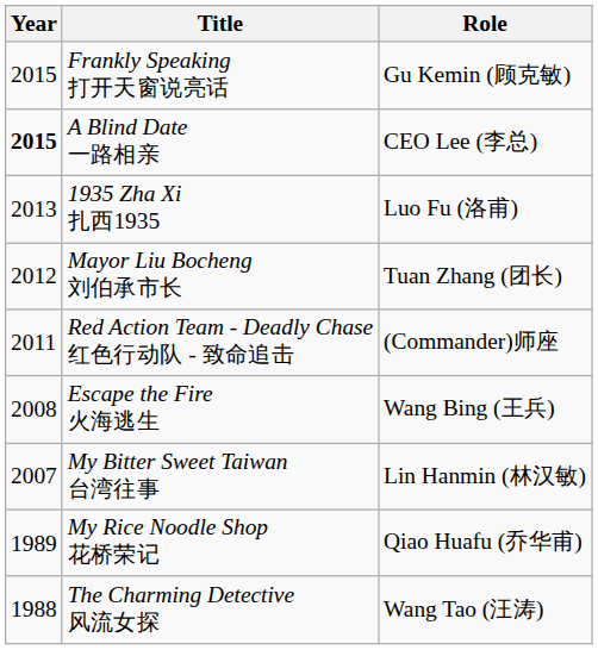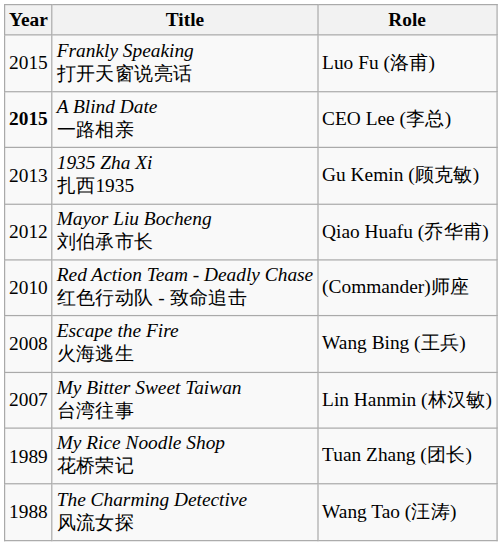 <table class="wikitable sortable">
 <tr>
 <th>Year</th>
 <th>Title</th>
 <th class="unsortable">Role</th>
 </tr>
 <tr>
 <td>2015</td>
 <td><em>Frankly Speaking</em><br>打开天窗说亮话</td>
-<td>Gu Kemin (顾克敏)</td>
+<td>Luo Fu (洛甫)</td>
 </tr>
 <tr>
 <td><strong>2015</strong></td>
 <td><em>A Blind Date</em><br>一路相亲</td>
 <td>CEO Lee (李总)</td>
 </tr>
 <tr>
 <td>2013</td>
 <td><em>1935 Zha Xi</em><br>扎西1935</td>
-<td>Luo Fu (洛甫)</td>
+<td>Gu Kemin (顾克敏)</td>
 </tr>
 <tr>
 <td>2012</td>
 <td><em>Mayor Liu Bocheng</em><br>刘伯承市长</td>
-<td>Tuan Zhang (团长)</td>
+<td>Qiao Huafu (乔华甫)</td>
 </tr>
 <tr>
-<td>2011</td>
+<td>2010</td>
 <td><em>Red Action Team - Deadly Chase</em><br>红色行动队 - 致命追击</td>
 <td>(Commander)师座</td>
 </tr>
 <tr>
 <td>2008</td>
 <td><em>Escape the Fire</em><br>火海逃生</td>
 <td>Wang Bing (王兵)</td>
 </tr>
 <tr 发>
 <td>2007</td>
 <td><em>My Bitter Sweet Taiwan</em><br>台湾往事</td>
 <td>Lin Hanmin (林汉敏)</td>
 </tr>
 <tr>
 <td>1989</td>
 <td><em>My Rice Noodle Shop</em><br>花桥荣记</td>
-<td>Qiao Huafu (乔华甫)</td>
+<td>Tuan Zhang (团长)</td>
 </tr>
 <tr>
 <td>1988</td>
 <td><em>The Charming Detective</em><br>风流女探</td>
 <td>Wang Tao (汪涛)</td>
 </tr>
 </table>
